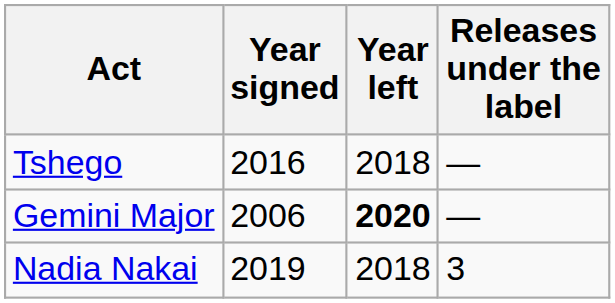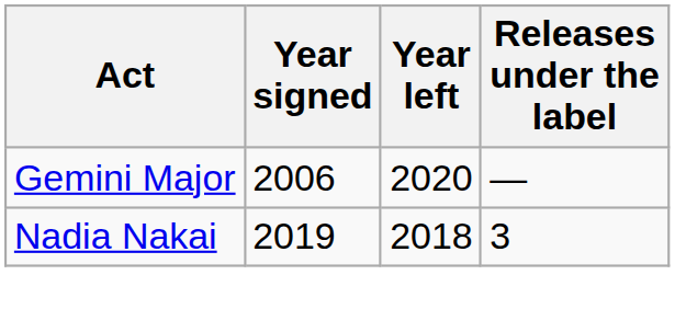 <table class="wikitable">
 <tr>
 <th>Act</th>
 <th>Year<br> signed</th>
 <th>Year<br> left</th>
 <th>Releases<br> under the<br> label</th>
 </tr>
 <tr>
-<td><a href='#'>Tshego</a></td>
-<td>2016</td>
-<td>2018</td>
-<td>—</td>
-</tr>
-<tr>
 <td><a href='#'>Gemini Major</a></td>
 <td>2006</td>
-<td><strong>2020</strong></td>
+<td>2020</td>
 <td>—</td>
 </tr>
 <tr>
 <td><a href='#'>Nadia Nakai</a></td>
 <td>2019</td>
 <td>2018</td>
 <td>3</td>
 </tr>
 </table>
